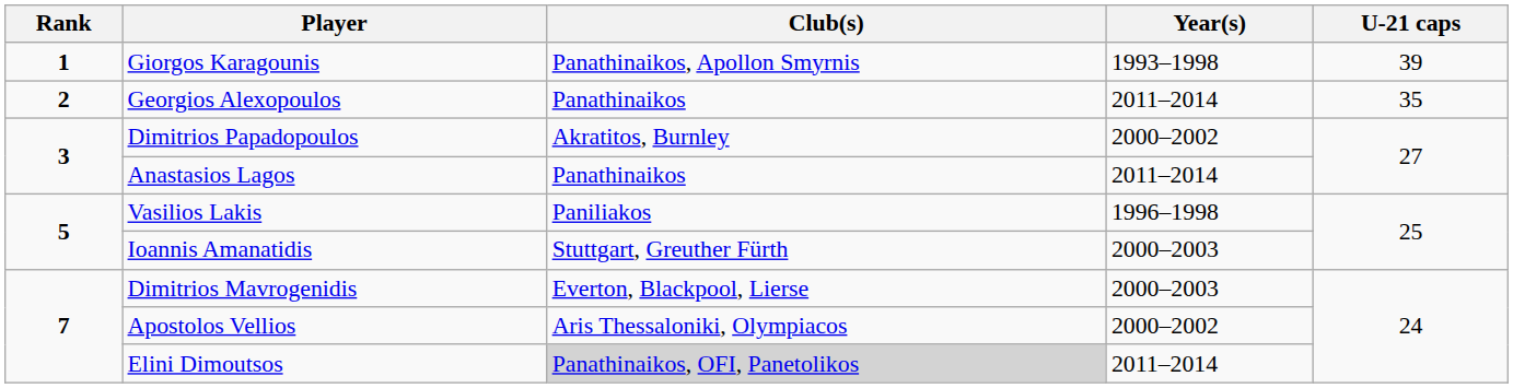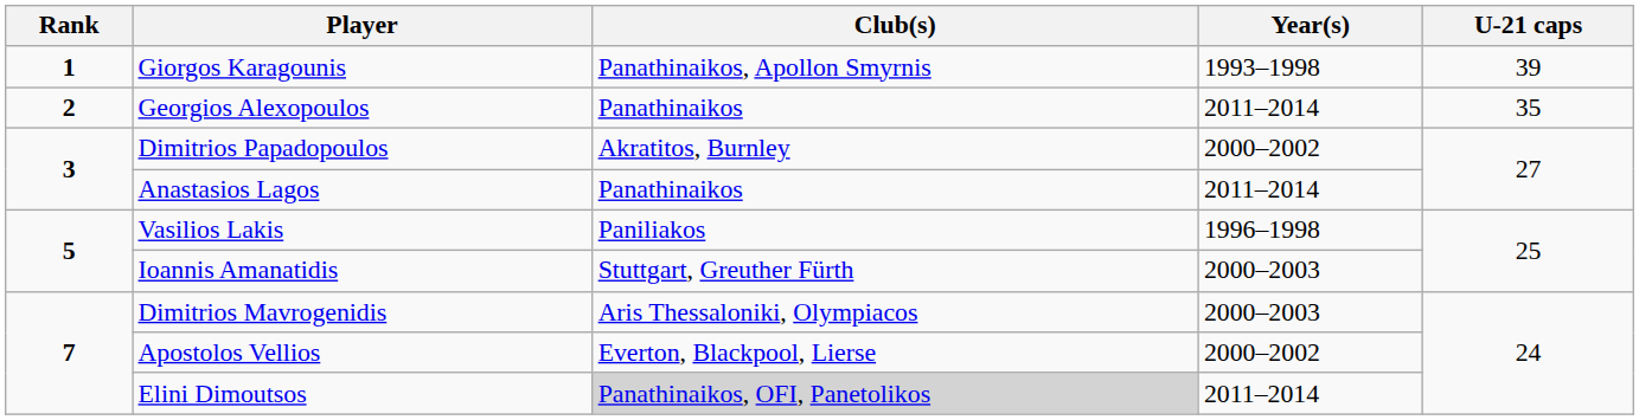 <table class="wikitable" width=80%>
 <tr>
 <th>Rank</th>
 <th>Player</th>
 <th>Club(s)</th>
 <th>Year(s)</th>
 <th>U-21 caps</th>
 </tr>
 <tr>
 <td align=center><strong>1</strong></td>
 <td><a href='#'>Giorgos Karagounis</a></td>
 <td><a href='#'>Panathinaikos</a>, <a href='#'>Apollon Smyrnis</a></td>
 <td>1993–1998</td>
 <td align=center>39</td>
 </tr>
 <tr>
 <td align=center><strong>2</strong></td>
 <td><a href='#'>Georgios Alexopoulos</a></td>
 <td><a href='#'>Panathinaikos</a></td>
 <td>2011–2014</td>
 <td align=center>35</td>
 </tr>
 <tr>
 <td rowspan=2 align=center><strong>3</strong></td>
 <td><a href='#'>Dimitrios Papadopoulos</a></td>
 <td><a href='#'>Akratitos</a>, <a href='#'>Burnley</a></td>
 <td>2000–2002</td>
 <td rowspan=2 align=center>27</td>
 </tr>
 <tr>
 <td><a href='#'>Anastasios Lagos</a></td>
 <td><a href='#'>Panathinaikos</a></td>
 <td>2011–2014</td>
 </tr>
 <tr>
 <td rowspan=2 align=center><strong>5</strong></td>
 <td><a href='#'>Vasilios Lakis</a></td>
 <td><a href='#'>Paniliakos</a></td>
 <td>1996–1998</td>
 <td rowspan=2 align=center>25</td>
 </tr>
 <tr>
 <td><a href='#'>Ioannis Amanatidis</a></td>
 <td><a href='#'>Stuttgart</a>, <a href='#'>Greuther Fürth</a></td>
 <td>2000–2003</td>
 </tr>
 <tr>
 <td rowspan=3 align=center><strong>7</strong></td>
 <td><a href='#'>Dimitrios Mavrogenidis</a></td>
-<td><a href='#'>Everton</a>, <a href='#'>Blackpool</a>, <a href='#'>Lierse</a></td>
+<td><a href='#'>Aris Thessaloniki</a>, <a href='#'>Olympiacos</a></td>
 <td>2000–2003</td>
 <td rowspan=3 align=center>24</td>
 </tr>
 <tr>
 <td><a href='#'>Apostolos Vellios</a></td>
-<td><a href='#'>Aris Thessaloniki</a>, <a href='#'>Olympiacos</a></td>
+<td><a href='#'>Everton</a>, <a href='#'>Blackpool</a>, <a href='#'>Lierse</a></td>
 <td>2000–2002</td>
 </tr>
 <tr>
 <td><a href='#'>Elini Dimoutsos</a></td>
 <td style="background: lightgrey;"><a href='#'>Panathinaikos</a>, <a href='#'>OFI</a>, <a href='#'>Panetolikos</a></td>
 <td>2011–2014</td>
 </tr>
 </table>
